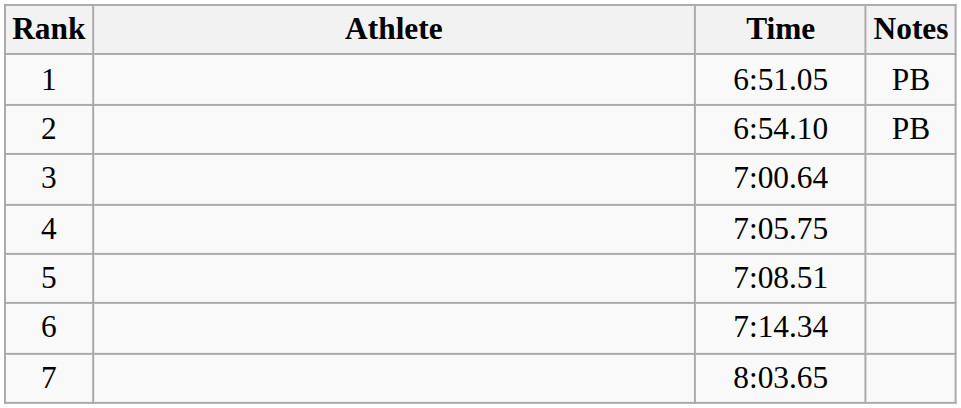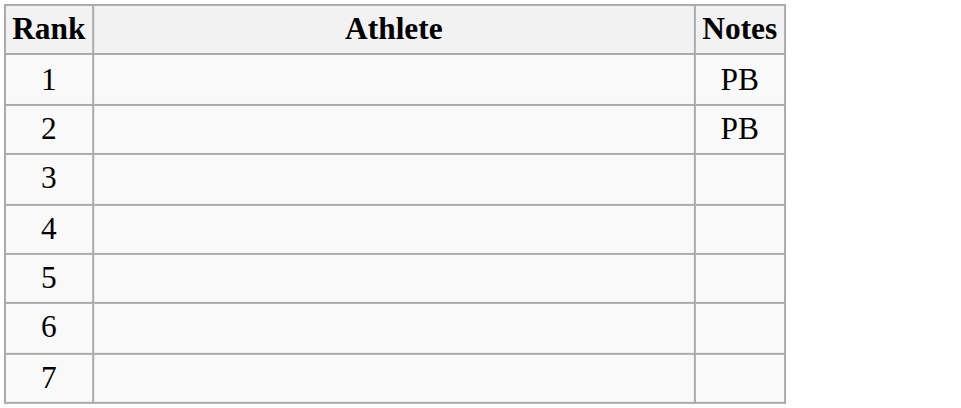 <table class="wikitable" style="text-align:center">
 <tr>
 <th>Rank</th>
 <th width=300>Athlete</th>
-<th width=80>Time</th>
 <th>Notes</th>
 </tr>
 <tr>
 <td>1</td>
 <td align=left></td>
-<td>6:51.05</td>
 <td>PB</td>
 </tr>
 <tr>
 <td>2</td>
 <td align=left></td>
-<td>6:54.10</td>
 <td>PB</td>
 </tr>
 <tr>
 <td>3</td>
 <td align=left></td>
-<td>7:00.64</td>
 <td></td>
 </tr>
 <tr>
 <td>4</td>
 <td align=left></td>
-<td>7:05.75</td>
 <td></td>
 </tr>
 <tr>
 <td>5</td>
 <td align=left></td>
-<td>7:08.51</td>
 <td></td>
 </tr>
 <tr>
 <td>6</td>
 <td align=left></td>
-<td>7:14.34</td>
 <td></td>
 </tr>
 <tr>
 <td>7</td>
 <td align=left></td>
-<td>8:03.65</td>
 <td></td>
 </tr>
 </table>
